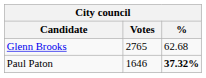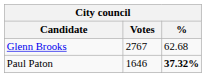 <table class="wikitable">
 <tr>
 <th colspan="3">City council</th>
 </tr>
 <tr>
 <th style="width: 170px">Candidate</th>
 <th style="width: 50px">Votes</th>
 <th style="width: 40px">%</th>
 </tr>
 <tr>
 <td><a href='#'>Glenn Brooks</a></td>
-<td>2765</td>
+<td>2767</td>
 <td>62.68</td>
 </tr>
 <tr>
 <td>Paul Paton</td>
 <td>1646</td>
 <td><strong>37.32%</strong></td>
 </tr>
 </table>
